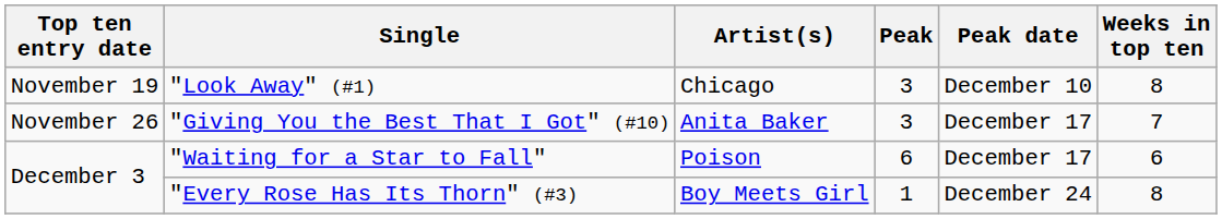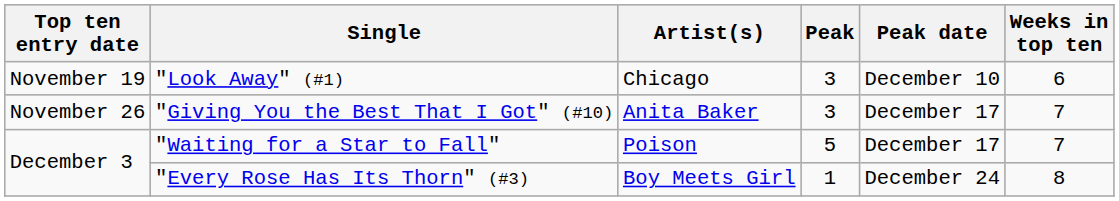 <table class="wikitable sortable">
 <tr>
 <th>Top ten<br>entry date</th>
 <th>Single</th>
 <th>Artist(s)</th>
 <th data-sort-type="number">Peak</th>
 <th>Peak date</th>
 <th data-sort-type="number">Weeks in<br>top ten</th>
 </tr>
 <tr>
 <td>November 19</td>
 <td>"<a href='#'>Look Away</a>" <small>(#1)</small></td>
 <td>Chicago</td>
 <td align=center>3</td>
 <td>December 10</td>
-<td align=center>8</td>
+<td align=center>6</td>
 </tr>
 <tr>
 <td>November 26</td>
 <td>"<a href='#'>Giving You the Best That I Got</a>" <small>(#10)</small></td>
 <td><a href='#'>Anita Baker</a></td>
 <td align=center>3</td>
 <td>December 17</td>
 <td align=center>7</td>
 </tr>
 <tr>
 <td rowspan="2">December 3</td>
 <td>"<a href='#'>Waiting for a Star to Fall</a>"</td>
 <td><a href='#'>Poison</a></td>
-<td align=center>6</td>
+<td align=center>5</td>
 <td>December 17</td>
-<td align=center>6</td>
+<td align=center>7</td>
 </tr>
 <tr>
 <td>"<a href='#'>Every Rose Has Its Thorn</a>" <small>(#3)</small></td>
 <td><a href='#'>Boy Meets Girl</a></td>
 <td align=center>1</td>
 <td>December 24</td>
 <td align=center>8</td>
 </tr>
 </table>
